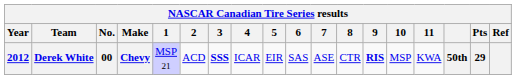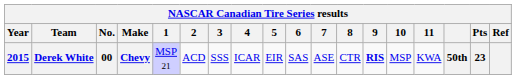 <table class="wikitable" style="text-align:center; font-size:75%">
 <tr>
 <th colspan=45><a href='#'>NASCAR Canadian Tire Series</a> results</th>
 </tr>
 <tr>
 <th>Year</th>
 <th>Team</th>
 <th>No.</th>
 <th>Make</th>
 <th>1</th>
 <th>2</th>
 <th>3</th>
 <th>4</th>
 <th>5</th>
 <th>6</th>
 <th>7</th>
 <th>8</th>
 <th>9</th>
 <th>10</th>
 <th>11</th>
 <th></th>
 <th>Pts</th>
 <th>Ref</th>
 </tr>
 <tr>
-<th><a href='#'>2012</a></th>
+<th><a href='#'>2015</a></th>
 <th><a href='#'>Derek White</a></th>
 <th>00</th>
 <th><a href='#'>Chevy</a></th>
 <td style="background:#CFCFFF;"><a href='#'>MSP</a><br><small>21</small></td>
 <td><a href='#'>ACD</a></td>
-<td><strong><a href='#'>SSS</a></strong></td>
+<td><a href='#'>SSS</a></td>
 <td><a href='#'>ICAR</a></td>
 <td><a href='#'>EIR</a></td>
 <td><a href='#'>SAS</a></td>
 <td><a href='#'>ASE</a></td>
 <td><a href='#'>CTR</a></td>
 <td><strong><a href='#'>RIS</a></strong></td>
 <td><a href='#'>MSP</a></td>
 <td><a href='#'>KWA</a></td>
 <th>50th</th>
-<th>29</th>
+<th>23</th>
 <th></th>
 </tr>
 </table>
